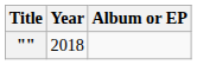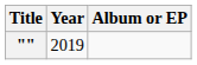 <table class="wikitable plainrowheaders" style="text-align:center;">
 <tr>
 <th scope="col">Title</th>
 <th scope="col">Year</th>
 <th scope="col">Album or EP</th>
 </tr>
 <tr>
 <th scope="row">""<br></th>
-<td>2018</td>
+<td>2019</td>
 <td></td>
 </tr>
 </table>
